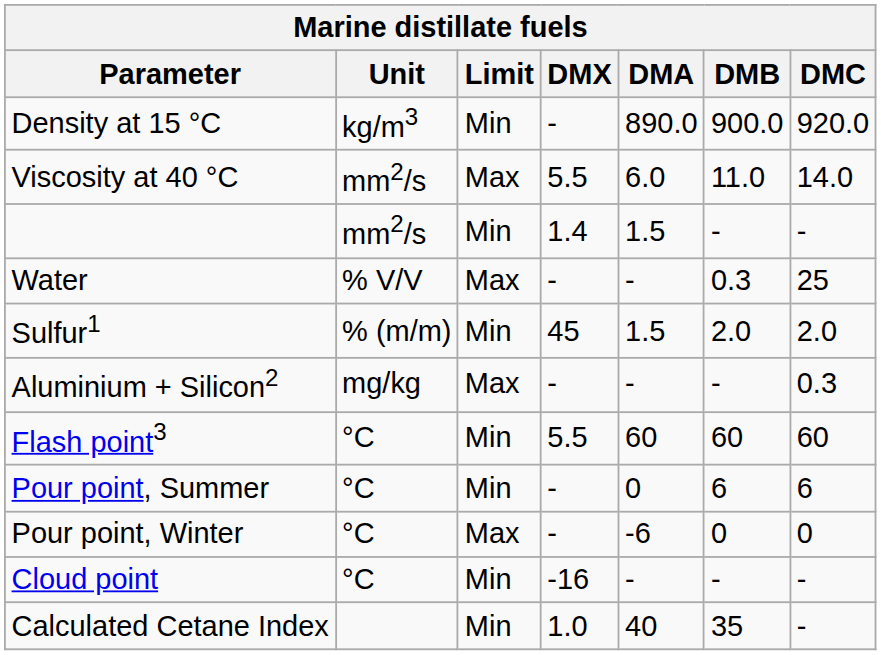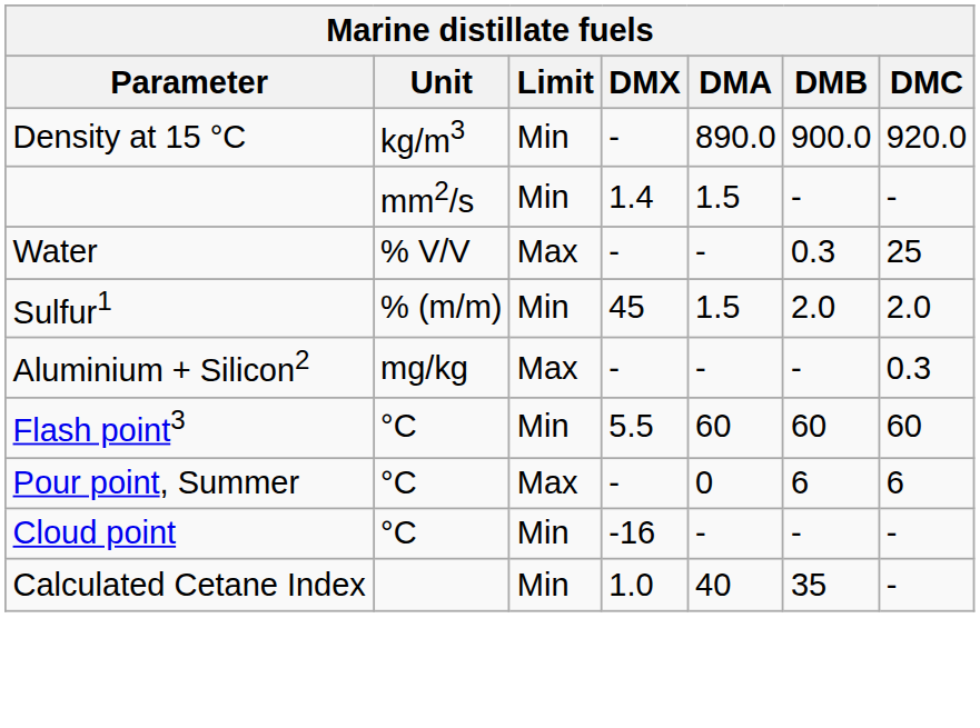 <table class="wikitable">
 <tr>
 <th colspan=7>Marine distillate fuels</th>
 </tr>
 <tr align=center>
 <th>Parameter</th>
 <th>Unit</th>
 <th>Limit</th>
 <th>DMX</th>
 <th>DMA</th>
 <th>DMB</th>
 <th>DMC</th>
 </tr>
 <tr>
 <td>Density at 15 °C</td>
 <td>kg/m<sup>3</sup></td>
 <td>Min</td>
 <td>-</td>
 <td>890.0</td>
 <td>900.0</td>
 <td>920.0</td>
-</tr>
-<tr>
-<td>Viscosity at 40 °C</td>
-<td>mm<sup>2</sup>/s</td>
-<td>Max</td>
-<td>5.5</td>
-<td>6.0</td>
-<td>11.0</td>
-<td>14.0</td>
 </tr>
 <tr>
 <td></td>
 <td>mm<sup>2</sup>/s</td>
 <td>Min</td>
 <td>1.4</td>
 <td>1.5</td>
 <td>-</td>
 <td>-</td>
 </tr>
 <tr>
 <td>Water</td>
 <td>% V/V</td>
 <td>Max</td>
 <td>-</td>
 <td>-</td>
 <td>0.3</td>
 <td>25</td>
 </tr>
 <tr>
 <td>Sulfur<sup>1</sup></td>
 <td>% (m/m)</td>
 <td>Min</td>
 <td>45</td>
 <td>1.5</td>
 <td>2.0</td>
 <td>2.0</td>
 </tr>
 <tr>
 <td>Aluminium + Silicon<sup>2</sup></td>
 <td>mg/kg</td>
 <td>Max</td>
 <td>-</td>
 <td>-</td>
 <td>-</td>
 <td>0.3</td>
 </tr>
 <tr>
 <td><a href='#'>Flash point</a><sup>3</sup></td>
 <td>°C</td>
 <td>Min</td>
 <td>5.5</td>
 <td>60</td>
 <td>60</td>
 <td>60</td>
 </tr>
 <tr>
 <td><a href='#'>Pour point</a>, Summer</td>
 <td>°C</td>
-<td>Min</td>
+<td>Max</td>
 <td>-</td>
 <td>0</td>
 <td>6</td>
 <td>6</td>
-</tr>
-<tr>
-<td>Pour point, Winter</td>
-<td>°C</td>
-<td>Max</td>
-<td>-</td>
-<td>-6</td>
-<td>0</td>
-<td>0</td>
 </tr>
 <tr>
 <td><a href='#'>Cloud point</a></td>
 <td>°C</td>
 <td>Min</td>
 <td>-16</td>
 <td>-</td>
 <td>-</td>
 <td>-</td>
 </tr>
 <tr>
 <td>Calculated Cetane Index</td>
 <td></td>
 <td>Min</td>
 <td>1.0</td>
 <td>40</td>
 <td>35</td>
 <td>-</td>
 </tr>
 </table>
